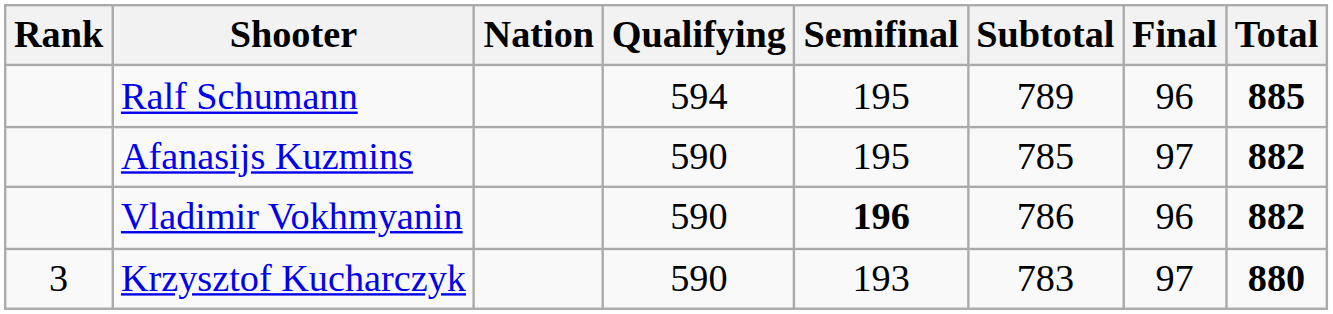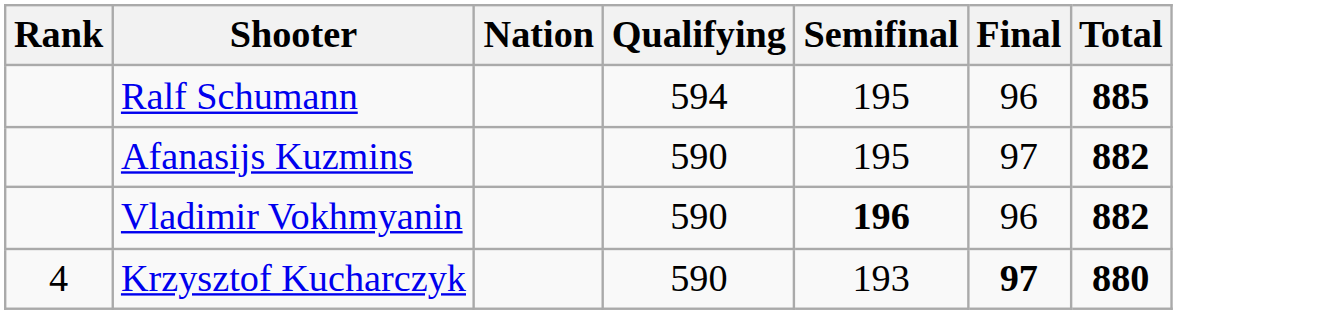 <table class="wikitable sortable" style="text-align: center">
 <tr>
 <th>Rank</th>
 <th>Shooter</th>
 <th>Nation</th>
 <th>Qualifying</th>
 <th>Semifinal</th>
-<th>Subtotal</th>
 <th>Final</th>
 <th>Total</th>
 </tr>
 <tr>
 <td></td>
 <td align=left><a href='#'>Ralf Schumann</a></td>
 <td align=left></td>
 <td>594</td>
 <td>195</td>
-<td>789</td>
 <td>96</td>
 <td><strong>885</strong></td>
 </tr>
 <tr>
 <td></td>
 <td align=left><a href='#'>Afanasijs Kuzmins</a></td>
 <td align=left></td>
 <td>590</td>
 <td>195</td>
-<td>785</td>
 <td>97</td>
 <td><strong>882</strong></td>
 </tr>
 <tr>
 <td></td>
 <td align=left><a href='#'>Vladimir Vokhmyanin</a></td>
 <td align=left></td>
 <td>590</td>
 <td><strong>196</strong></td>
-<td>786</td>
 <td>96</td>
 <td><strong>882</strong></td>
 </tr>
 <tr>
-<td>3</td>
+<td>4</td>
 <td align=left><a href='#'>Krzysztof Kucharczyk</a></td>
 <td align=left></td>
 <td>590</td>
 <td>193</td>
-<td>783</td>
-<td>97</td>
+<td><strong>97</strong></td>
 <td><strong>880</strong></td>
 </tr>
 </table>
